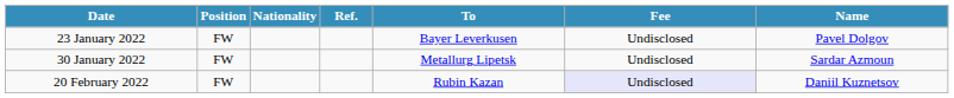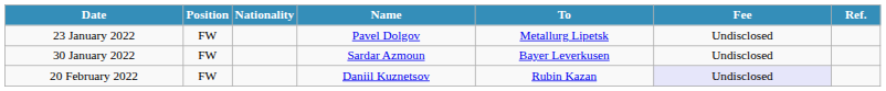 <table class="wikitable" style="text-align:center; font-size:90%; ">
 <tr>
 <th style="background:#348EB9; color:white; width:200px;">Date</th>
 <th style="background:#348EB9; color:white; width:50px;">Position</th>
 <th style="background:#348EB9; color:white; width:50px;">Nationality</th>
-<th style="background:#348EB9; color:white; width:50px;">Ref.</th>
+<th style="background:#348EB9; color:white; width:200px;">Name</th>
 <th style="background:#348EB9; color:white; width:200px;">To</th>
 <th style="background:#348EB9; color:white; width:200px;">Fee</th>
-<th style="background:#348EB9; color:white; width:200px;">Name</th>
+<th style="background:#348EB9; color:white; width:50px;">Ref.</th>
 </tr>
 <tr>
 <td>23 January 2022</td>
 <td>FW</td>
 <td></td>
+<td><a href='#'>Pavel Dolgov</a></td>
+<td><a href='#'>Metallurg Lipetsk</a></td>
+<td>Undisclosed</td>
 <td></td>
-<td><a href='#'>Bayer Leverkusen</a></td>
-<td>Undisclosed</td>
-<td><a href='#'>Pavel Dolgov</a></td>
 </tr>
 <tr>
 <td>30 January 2022</td>
 <td>FW</td>
 <td></td>
+<td><a href='#'>Sardar Azmoun</a></td>
+<td><a href='#'>Bayer Leverkusen</a></td>
+<td>Undisclosed</td>
 <td></td>
-<td><a href='#'>Metallurg Lipetsk</a></td>
-<td>Undisclosed</td>
-<td><a href='#'>Sardar Azmoun</a></td>
 </tr>
 <tr>
 <td>20 February 2022</td>
 <td>FW</td>
 <td></td>
-<td></td>
+<td><a href='#'>Daniil Kuznetsov</a></td>
 <td><a href='#'>Rubin Kazan</a></td>
 <td style="background: lavender;">Undisclosed</td>
-<td><a href='#'>Daniil Kuznetsov</a></td>
+<td></td>
 </tr>
 </table>
